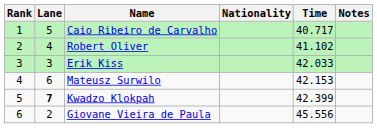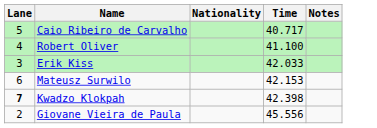 <table class="wikitable" style="text-align:center;">
 <tr>
-<th>Rank</th>
 <th>Lane</th>
 <th>Name</th>
 <th>Nationality</th>
 <th>Time</th>
 <th>Notes</th>
 </tr>
 <tr bgcolor=bbf3bb>
-<td>1</td>
 <td>5</td>
 <td align=left><a href='#'>Caio Ribeiro de Carvalho</a></td>
 <td align=left></td>
 <td>40.717</td>
 <td></td>
 </tr>
 <tr bgcolor=bbf3bb>
-<td>2</td>
 <td>4</td>
 <td align=left><a href='#'>Robert Oliver</a></td>
 <td align=left></td>
-<td>41.102</td>
+<td>41.100</td>
 <td></td>
 </tr>
 <tr bgcolor=bbf3bb>
-<td>3</td>
 <td>3</td>
 <td align=left><a href='#'>Erik Kiss</a></td>
 <td align=left></td>
 <td>42.033</td>
 <td></td>
 </tr>
 <tr>
-<td>4</td>
 <td>6</td>
 <td align=left><a href='#'>Mateusz Surwilo</a></td>
 <td align=left></td>
 <td>42.153</td>
 <td></td>
 </tr>
 <tr>
-<td>5</td>
 <td><strong>7</strong></td>
 <td align=left><a href='#'>Kwadzo Klokpah</a></td>
 <td align=left></td>
-<td>42.399</td>
+<td>42.398</td>
 <td></td>
 </tr>
 <tr>
-<td>6</td>
 <td>2</td>
 <td align=left><a href='#'>Giovane Vieira de Paula</a></td>
 <td align=left></td>
 <td>45.556</td>
 <td></td>
 </tr>
 </table>
